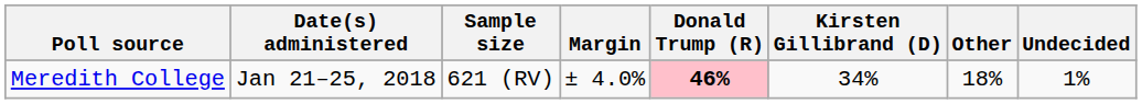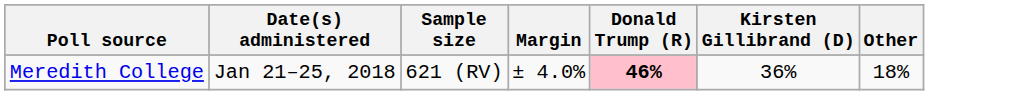 <table class="wikitable" style="font-size:90%;text-align:center;">
 <tr valign=bottom style="font-size:90%;">
 <th>Poll source</th>
 <th>Date(s)<br>administered</th>
 <th>Sample<br>size</th>
 <th>Margin<br></th>
 <th>Donald<br>Trump (R)</th>
 <th>Kirsten<br>Gillibrand (D)</th>
 <th>Other</th>
-<th>Undecided</th>
 </tr>
 <tr>
 <td style="text-align:left;"><a href='#'>Meredith College</a></td>
 <td>Jan 21–25, 2018</td>
 <td>621 (RV)</td>
 <td>± 4.0%</td>
 <td style="background: pink;"><strong>46%</strong></td>
-<td>34%</td>
+<td>36%</td>
 <td>18%</td>
-<td>1%</td>
 </tr>
 </table>
